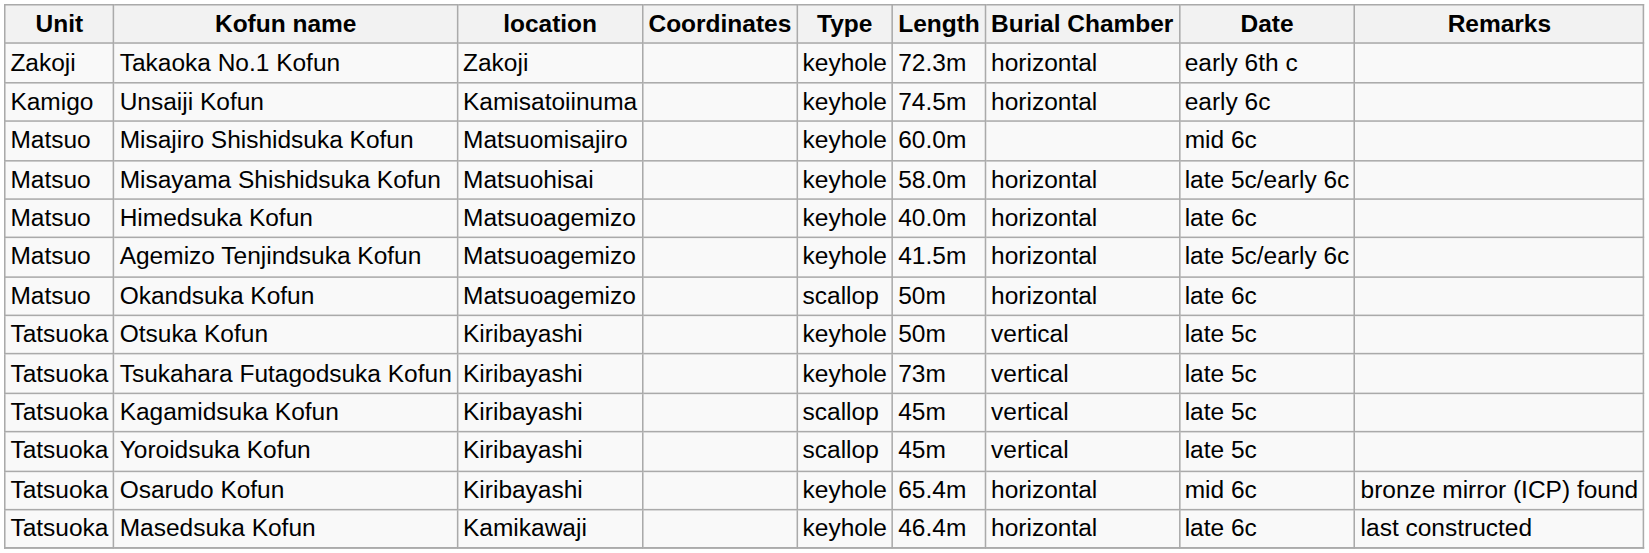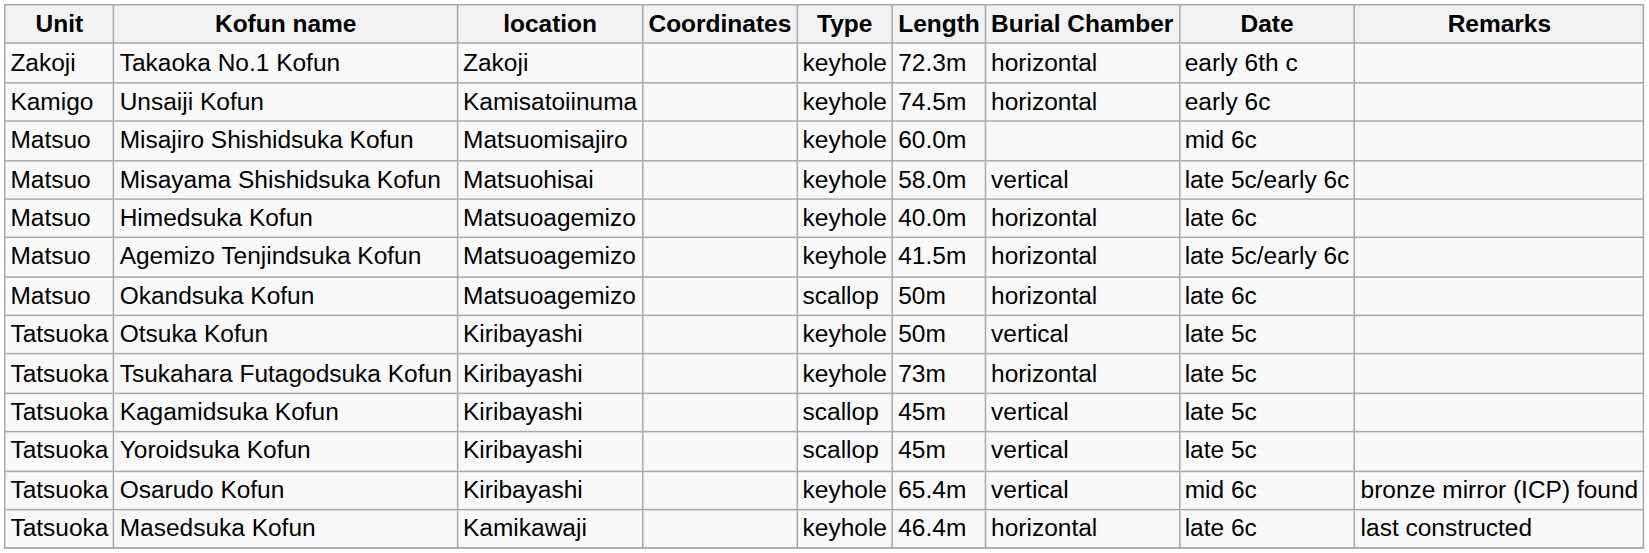 <table class="wikitable">
 <tr>
 <th>Unit</th>
 <th>Kofun name</th>
 <th>location</th>
 <th>Coordinates</th>
 <th>Type</th>
 <th>Length</th>
 <th>Burial Chamber</th>
 <th>Date</th>
 <th>Remarks</th>
 </tr>
 <tr>
 <td>Zakoji</td>
 <td>Takaoka No.1 Kofun</td>
 <td>Zakoji</td>
 <td></td>
 <td>keyhole</td>
 <td>72.3m</td>
 <td>horizontal</td>
 <td>early 6th c</td>
 <td></td>
 </tr>
 <tr>
 <td>Kamigo</td>
 <td>Unsaiji Kofun</td>
 <td>Kamisatoiinuma</td>
 <td></td>
 <td>keyhole</td>
 <td>74.5m</td>
 <td>horizontal</td>
 <td>early 6c</td>
 <td></td>
 </tr>
 <tr>
 <td>Matsuo</td>
 <td>Misajiro Shishidsuka Kofun</td>
 <td>Matsuomisajiro</td>
 <td></td>
 <td>keyhole</td>
 <td>60.0m</td>
 <td></td>
 <td>mid 6c</td>
 <td></td>
 </tr>
 <tr>
 <td>Matsuo</td>
 <td>Misayama Shishidsuka Kofun</td>
 <td>Matsuohisai</td>
 <td></td>
 <td>keyhole</td>
 <td>58.0m</td>
-<td>horizontal</td>
+<td>vertical</td>
 <td>late 5c/early 6c</td>
 <td></td>
 </tr>
 <tr>
 <td>Matsuo</td>
 <td>Himedsuka Kofun</td>
 <td>Matsuoagemizo</td>
 <td></td>
 <td>keyhole</td>
 <td>40.0m</td>
 <td>horizontal</td>
 <td>late 6c</td>
 <td></td>
 </tr>
 <tr>
 <td>Matsuo</td>
 <td>Agemizo Tenjindsuka Kofun</td>
 <td>Matsuoagemizo</td>
 <td></td>
 <td>keyhole</td>
 <td>41.5m</td>
 <td>horizontal</td>
 <td>late 5c/early 6c</td>
 <td></td>
 </tr>
 <tr>
 <td>Matsuo</td>
 <td>Okandsuka Kofun</td>
 <td>Matsuoagemizo</td>
 <td></td>
 <td>scallop</td>
 <td>50m</td>
 <td>horizontal</td>
 <td>late 6c</td>
 <td></td>
 </tr>
 <tr>
 <td>Tatsuoka</td>
 <td>Otsuka Kofun</td>
 <td>Kiribayashi</td>
 <td></td>
 <td>keyhole</td>
 <td>50m</td>
 <td>vertical</td>
 <td>late 5c</td>
 <td></td>
 </tr>
 <tr>
 <td>Tatsuoka</td>
 <td>Tsukahara Futagodsuka Kofun</td>
 <td>Kiribayashi</td>
 <td></td>
 <td>keyhole</td>
 <td>73m</td>
-<td>vertical</td>
+<td>horizontal</td>
 <td>late 5c</td>
 <td></td>
 </tr>
 <tr>
 <td>Tatsuoka</td>
 <td>Kagamidsuka Kofun</td>
 <td>Kiribayashi</td>
 <td></td>
 <td>scallop</td>
 <td>45m</td>
 <td>vertical</td>
 <td>late 5c</td>
 <td></td>
 </tr>
 <tr>
 <td>Tatsuoka</td>
 <td>Yoroidsuka Kofun</td>
 <td>Kiribayashi</td>
 <td></td>
 <td>scallop</td>
 <td>45m</td>
 <td>vertical</td>
 <td>late 5c</td>
 <td></td>
 </tr>
 <tr>
 <td>Tatsuoka</td>
 <td>Osarudo Kofun</td>
 <td>Kiribayashi</td>
 <td></td>
 <td>keyhole</td>
 <td>65.4m</td>
-<td>horizontal</td>
+<td>vertical</td>
 <td>mid 6c</td>
 <td>bronze mirror (ICP) found</td>
 </tr>
 <tr>
 <td>Tatsuoka</td>
 <td>Masedsuka Kofun</td>
 <td>Kamikawaji</td>
 <td></td>
 <td>keyhole</td>
 <td>46.4m</td>
 <td>horizontal</td>
 <td>late 6c</td>
 <td>last constructed</td>
 </tr>
 <tr>
 </tr>
 </table>
